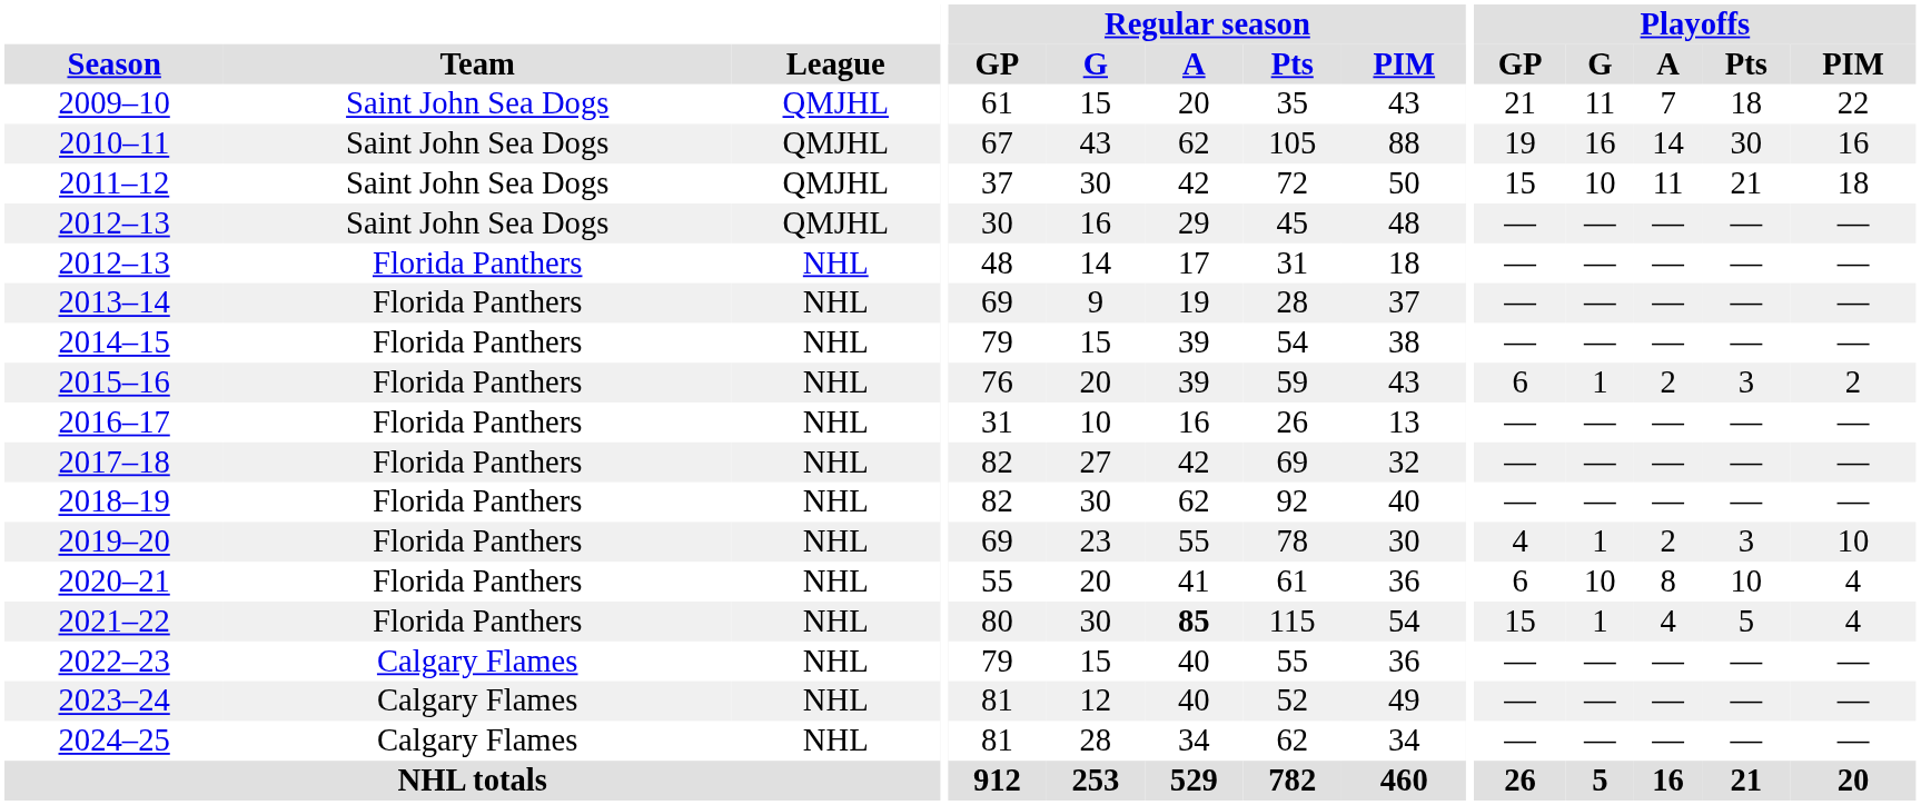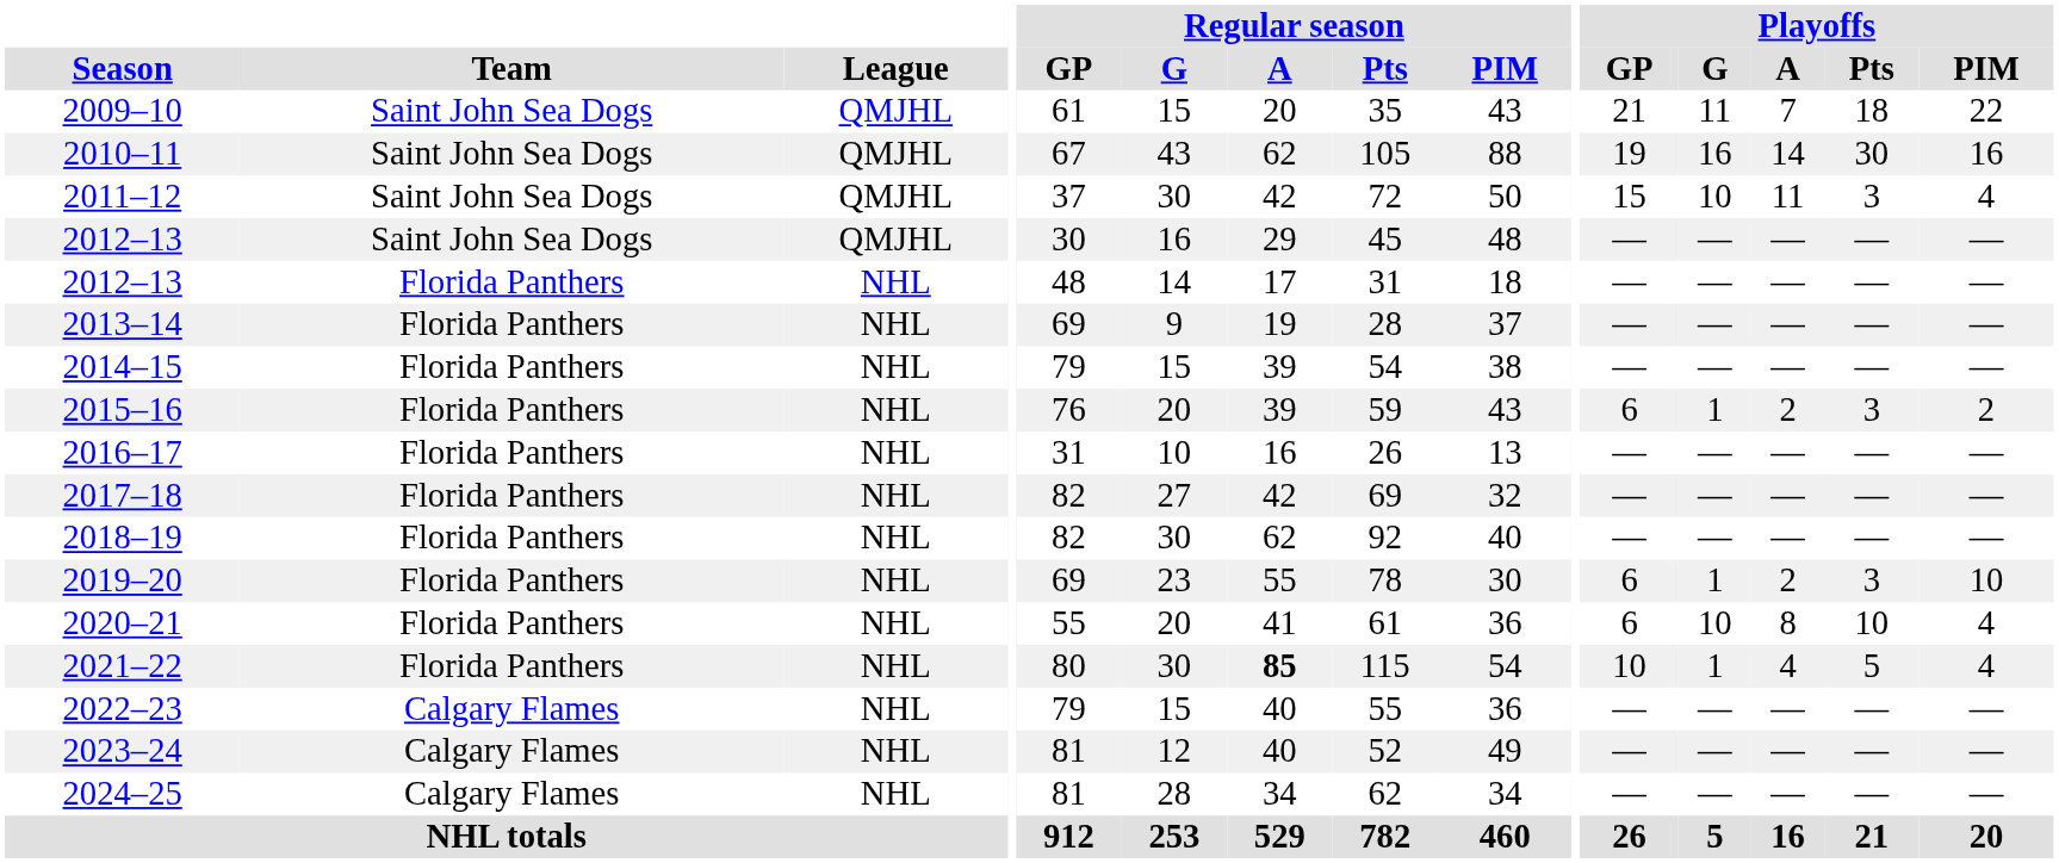 <table border="0" cellpadding="1" cellspacing="0" style="text-align:center; width:60em">
 <tr bgcolor="#e0e0e0">
 <th colspan="3"  bgcolor="#ffffff"></th>
 <th rowspan="99" bgcolor="#ffffff"></th>
 <th colspan="5"><a href='#'>Regular season</a></th>
 <th rowspan="99" bgcolor="#ffffff"></th>
 <th colspan="5"><a href='#'>Playoffs</a></th>
 </tr>
 <tr bgcolor="#e0e0e0">
 <th><a href='#'>Season</a></th>
 <th>Team</th>
 <th>League</th>
 <th>GP</th>
 <th><a href='#'>G</a></th>
 <th><a href='#'>A</a></th>
 <th><a href='#'>Pts</a></th>
 <th><a href='#'>PIM</a></th>
 <th>GP</th>
 <th>G</th>
 <th>A</th>
 <th>Pts</th>
 <th>PIM</th>
 </tr>
 <tr>
 <td><a href='#'>2009–10</a></td>
 <td><a href='#'>Saint John Sea Dogs</a></td>
 <td><a href='#'>QMJHL</a></td>
 <td>61</td>
 <td>15</td>
 <td>20</td>
 <td>35</td>
 <td>43</td>
 <td>21</td>
 <td>11</td>
 <td>7</td>
 <td>18</td>
 <td>22</td>
 </tr>
 <tr bgcolor="#f0f0f0">
 <td><a href='#'>2010–11</a></td>
 <td>Saint John Sea Dogs</td>
 <td>QMJHL</td>
 <td>67</td>
 <td>43</td>
 <td>62</td>
 <td>105</td>
 <td>88</td>
 <td>19</td>
 <td>16</td>
 <td>14</td>
 <td>30</td>
 <td>16</td>
 </tr>
 <tr>
 <td><a href='#'>2011–12</a></td>
 <td>Saint John Sea Dogs</td>
 <td>QMJHL</td>
 <td>37</td>
 <td>30</td>
 <td>42</td>
 <td>72</td>
 <td>50</td>
 <td>15</td>
 <td>10</td>
 <td>11</td>
-<td>21</td>
-<td>18</td>
+<td>3</td>
+<td>4</td>
 </tr>
 <tr bgcolor="#f0f0f0">
 <td><a href='#'>2012–13</a></td>
 <td>Saint John Sea Dogs</td>
 <td>QMJHL</td>
 <td>30</td>
 <td>16</td>
 <td>29</td>
 <td>45</td>
 <td>48</td>
 <td>—</td>
 <td>—</td>
 <td>—</td>
 <td>—</td>
 <td>—</td>
 </tr>
 <tr>
 <td><a href='#'>2012–13</a></td>
 <td><a href='#'>Florida Panthers</a></td>
 <td><a href='#'>NHL</a></td>
 <td>48</td>
 <td>14</td>
 <td>17</td>
 <td>31</td>
 <td>18</td>
 <td>—</td>
 <td>—</td>
 <td>—</td>
 <td>—</td>
 <td>—</td>
 </tr>
 <tr bgcolor="#f0f0f0">
 <td><a href='#'>2013–14</a></td>
 <td>Florida Panthers</td>
 <td>NHL</td>
 <td>69</td>
 <td>9</td>
 <td>19</td>
 <td>28</td>
 <td>37</td>
 <td>—</td>
 <td>—</td>
 <td>—</td>
 <td>—</td>
 <td>—</td>
 </tr>
 <tr>
 <td><a href='#'>2014–15</a></td>
 <td>Florida Panthers</td>
 <td>NHL</td>
 <td>79</td>
 <td>15</td>
 <td>39</td>
 <td>54</td>
 <td>38</td>
 <td>—</td>
 <td>—</td>
 <td>—</td>
 <td>—</td>
 <td>—</td>
 </tr>
 <tr bgcolor="#f0f0f0">
 <td><a href='#'>2015–16</a></td>
 <td>Florida Panthers</td>
 <td>NHL</td>
 <td>76</td>
 <td>20</td>
 <td>39</td>
 <td>59</td>
 <td>43</td>
 <td>6</td>
 <td>1</td>
 <td>2</td>
 <td>3</td>
 <td>2</td>
 </tr>
 <tr>
 <td><a href='#'>2016–17</a></td>
 <td>Florida Panthers</td>
 <td>NHL</td>
 <td>31</td>
 <td>10</td>
 <td>16</td>
 <td>26</td>
 <td>13</td>
 <td>—</td>
 <td>—</td>
 <td>—</td>
 <td>—</td>
 <td>—</td>
 </tr>
 <tr bgcolor="#f0f0f0">
 <td><a href='#'>2017–18</a></td>
 <td>Florida Panthers</td>
 <td>NHL</td>
 <td>82</td>
 <td>27</td>
 <td>42</td>
 <td>69</td>
 <td>32</td>
 <td>—</td>
 <td>—</td>
 <td>—</td>
 <td>—</td>
 <td>—</td>
 </tr>
 <tr>
 <td><a href='#'>2018–19</a></td>
 <td>Florida Panthers</td>
 <td>NHL</td>
 <td>82</td>
 <td>30</td>
 <td>62</td>
 <td>92</td>
 <td>40</td>
 <td>—</td>
 <td>—</td>
 <td>—</td>
 <td>—</td>
 <td>—</td>
 </tr>
 <tr bgcolor="#f0f0f0">
 <td><a href='#'>2019–20</a></td>
 <td>Florida Panthers</td>
 <td>NHL</td>
 <td>69</td>
 <td>23</td>
 <td>55</td>
 <td>78</td>
 <td>30</td>
-<td>4</td>
+<td>6</td>
 <td>1</td>
 <td>2</td>
 <td>3</td>
 <td>10</td>
 </tr>
 <tr>
 <td><a href='#'>2020–21</a></td>
 <td>Florida Panthers</td>
 <td>NHL</td>
 <td>55</td>
 <td>20</td>
 <td>41</td>
 <td>61</td>
 <td>36</td>
 <td>6</td>
 <td>10</td>
 <td>8</td>
 <td>10</td>
 <td>4</td>
 </tr>
 <tr bgcolor="#f0f0f0">
 <td><a href='#'>2021–22</a></td>
 <td>Florida Panthers</td>
 <td>NHL</td>
 <td>80</td>
 <td>30</td>
 <td><strong>85</strong></td>
 <td>115</td>
 <td>54</td>
-<td>15</td>
+<td>10</td>
 <td>1</td>
 <td>4</td>
 <td>5</td>
 <td>4</td>
 </tr>
 <tr>
 <td><a href='#'>2022–23</a></td>
 <td><a href='#'>Calgary Flames</a></td>
 <td>NHL</td>
 <td>79</td>
 <td>15</td>
 <td>40</td>
 <td>55</td>
 <td>36</td>
 <td>—</td>
 <td>—</td>
 <td>—</td>
 <td>—</td>
 <td>—</td>
 </tr>
 <tr bgcolor="#f0f0f0">
 <td><a href='#'>2023–24</a></td>
 <td>Calgary Flames</td>
 <td>NHL</td>
 <td>81</td>
 <td>12</td>
 <td>40</td>
 <td>52</td>
 <td>49</td>
 <td>—</td>
 <td>—</td>
 <td>—</td>
 <td>—</td>
 <td>—</td>
 </tr>
 <tr bgcolor=>
 <td><a href='#'>2024–25</a></td>
 <td>Calgary Flames</td>
 <td>NHL</td>
 <td>81</td>
 <td>28</td>
 <td>34</td>
 <td>62</td>
 <td>34</td>
 <td>—</td>
 <td>—</td>
 <td>—</td>
 <td>—</td>
 <td>—</td>
 </tr>
 <tr bgcolor="#e0e0e0">
 <th colspan="3">NHL totals</th>
 <th>912</th>
 <th>253</th>
 <th>529</th>
 <th>782</th>
 <th>460</th>
 <th>26</th>
 <th>5</th>
 <th>16</th>
 <th>21</th>
 <th>20</th>
 </tr>
 </table>
